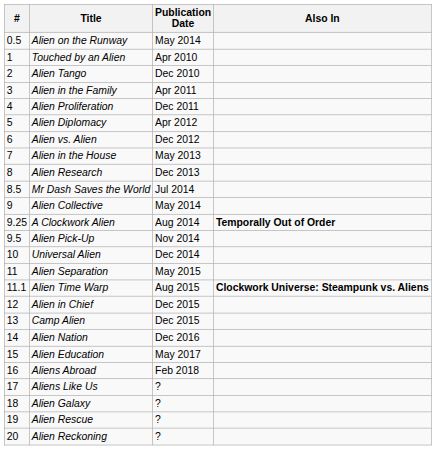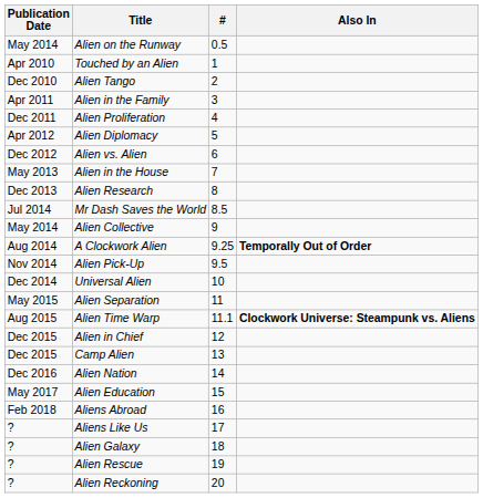 <table class="wikitable">
 <tr>
+<th>Publication<br>Date</th>
+<th>Title</th>
 <th>#</th>
-<th>Title</th>
-<th>Publication<br>Date</th>
 <th>Also In</th>
 </tr>
 <tr>
+<td>May 2014</td>
+<td><em>Alien on the Runway</em></td>
 <td>0.5</td>
-<td><em>Alien on the Runway</em></td>
-<td>May 2014</td>
 <td></td>
 </tr>
 <tr>
+<td>Apr 2010</td>
+<td><em>Touched by an Alien</em></td>
 <td>1</td>
-<td><em>Touched by an Alien</em></td>
-<td>Apr 2010</td>
 <td></td>
 </tr>
 <tr>
+<td>Dec 2010</td>
+<td><em>Alien Tango</em></td>
 <td>2</td>
-<td><em>Alien Tango</em></td>
-<td>Dec 2010</td>
 <td></td>
 </tr>
 <tr>
+<td>Apr 2011</td>
+<td><em>Alien in the Family</em></td>
 <td>3</td>
-<td><em>Alien in the Family</em></td>
-<td>Apr 2011</td>
 <td></td>
 </tr>
 <tr>
+<td>Dec 2011</td>
+<td><em>Alien Proliferation</em></td>
 <td>4</td>
-<td><em>Alien Proliferation</em></td>
-<td>Dec 2011</td>
 <td></td>
 </tr>
 <tr>
+<td>Apr 2012</td>
+<td><em>Alien Diplomacy</em></td>
 <td>5</td>
-<td><em>Alien Diplomacy</em></td>
-<td>Apr 2012</td>
 <td></td>
 </tr>
 <tr>
+<td>Dec 2012</td>
+<td><em>Alien vs. Alien</em></td>
 <td>6</td>
-<td><em>Alien vs. Alien</em></td>
-<td>Dec 2012</td>
 <td></td>
 </tr>
 <tr>
+<td>May 2013</td>
+<td><em>Alien in the House</em></td>
 <td>7</td>
-<td><em>Alien in the House</em></td>
-<td>May 2013</td>
 <td></td>
 </tr>
 <tr>
+<td>Dec 2013</td>
+<td><em>Alien Research</em></td>
 <td>8</td>
-<td><em>Alien Research</em></td>
-<td>Dec 2013</td>
 <td></td>
 </tr>
 <tr>
+<td>Jul 2014</td>
+<td><em>Mr Dash Saves the World</em></td>
 <td>8.5</td>
-<td><em>Mr Dash Saves the World</em></td>
-<td>Jul 2014</td>
 <td></td>
 </tr>
 <tr>
+<td>May 2014</td>
+<td><em>Alien Collective</em></td>
 <td>9</td>
-<td><em>Alien Collective</em></td>
-<td>May 2014</td>
 <td></td>
 </tr>
 <tr>
+<td>Aug 2014</td>
+<td><em>A Clockwork Alien</em></td>
 <td>9.25</td>
-<td><em>A Clockwork Alien</em></td>
-<td>Aug 2014</td>
 <td><strong>Temporally Out of Order</strong></td>
 </tr>
 <tr>
+<td>Nov 2014</td>
+<td><em>Alien Pick-Up</em></td>
 <td>9.5</td>
-<td><em>Alien Pick-Up</em></td>
-<td>Nov 2014</td>
 <td></td>
 </tr>
 <tr>
+<td>Dec 2014</td>
+<td><em>Universal Alien</em></td>
 <td>10</td>
-<td><em>Universal Alien</em></td>
-<td>Dec 2014</td>
 <td></td>
 </tr>
 <tr>
+<td>May 2015</td>
+<td><em>Alien Separation</em></td>
 <td>11</td>
-<td><em>Alien Separation</em></td>
-<td>May 2015</td>
 <td></td>
 </tr>
 <tr>
+<td>Aug 2015</td>
+<td><em>Alien Time Warp</em></td>
 <td>11.1</td>
-<td><em>Alien Time Warp</em></td>
-<td>Aug 2015</td>
 <td><strong>Clockwork Universe: Steampunk vs. Aliens</strong></td>
 </tr>
 <tr>
+<td>Dec 2015</td>
+<td><em>Alien in Chief</em></td>
 <td>12</td>
-<td><em>Alien in Chief</em></td>
-<td>Dec 2015</td>
 <td></td>
 </tr>
 <tr>
+<td>Dec 2015</td>
+<td><em>Camp Alien</em></td>
 <td>13</td>
-<td><em>Camp Alien</em></td>
-<td>Dec 2015</td>
 <td></td>
 </tr>
 <tr>
+<td>Dec 2016</td>
+<td><em>Alien Nation</em></td>
 <td>14</td>
-<td><em>Alien Nation</em></td>
-<td>Dec 2016</td>
 <td></td>
 </tr>
 <tr>
+<td>May 2017</td>
+<td><em>Alien Education</em></td>
 <td>15</td>
-<td><em>Alien Education</em></td>
-<td>May 2017</td>
 <td></td>
 </tr>
 <tr>
+<td>Feb 2018</td>
+<td><em>Aliens Abroad</em></td>
 <td>16</td>
-<td><em>Aliens Abroad</em></td>
-<td>Feb 2018</td>
 <td></td>
 </tr>
 <tr>
+<td>?</td>
+<td><em>Aliens Like Us</em></td>
 <td>17</td>
-<td><em>Aliens Like Us</em></td>
-<td>?</td>
 <td></td>
 </tr>
 <tr>
+<td>?</td>
+<td><em>Alien Galaxy</em></td>
 <td>18</td>
-<td><em>Alien Galaxy</em></td>
-<td>?</td>
 <td></td>
 </tr>
 <tr>
+<td>?</td>
+<td><em>Alien Rescue</em></td>
 <td>19</td>
-<td><em>Alien Rescue</em></td>
-<td>?</td>
 <td></td>
 </tr>
 <tr>
+<td>?</td>
+<td><em>Alien Reckoning</em></td>
 <td>20</td>
-<td><em>Alien Reckoning</em></td>
-<td>?</td>
 <td></td>
 </tr>
 </table>
